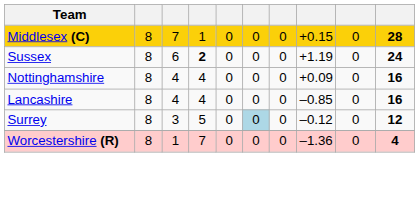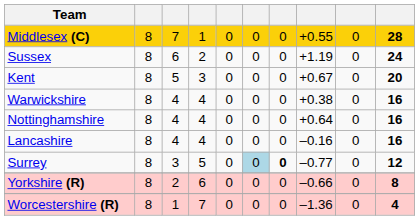 <table class="wikitable" style="text-align:center">
 <tr>
 <th width="150">Team</th>
 <th width="25"></th>
 <th width="25"></th>
 <th width="25"></th>
 <th width="25"></th>
 <th width="25"></th>
 <th width="25"></th>
 <th width="40"></th>
 <th width="40"></th>
 <th width="40"></th>
 </tr>
 <tr style="background:#fbd009">
 <td style="text-align:left"><a href='#'>Middlesex</a> <strong>(C)</strong></td>
 <td>8</td>
 <td>7</td>
 <td>1</td>
 <td>0</td>
 <td>0</td>
 <td>0</td>
-<td>+0.15</td>
+<td>+0.55</td>
 <td>0</td>
 <td><strong>28</strong></td>
 </tr>
 <tr>
 <td style="text-align:left"><a href='#'>Sussex</a></td>
 <td>8</td>
 <td>6</td>
-<td><strong>2</strong></td>
+<td>2</td>
 <td>0</td>
 <td>0</td>
 <td>0</td>
 <td>+1.19</td>
 <td>0</td>
 <td><strong>24</strong></td>
+</tr>
+<tr>
+<td style="text-align:left"><a href='#'>Kent</a></td>
+<td>8</td>
+<td>5</td>
+<td>3</td>
+<td>0</td>
+<td>0</td>
+<td>0</td>
+<td>+0.67</td>
+<td>0</td>
+<td><strong>20</strong></td>
+</tr>
+<tr>
+<td style="text-align:left"><a href='#'>Warwickshire</a></td>
+<td>8</td>
+<td>4</td>
+<td>4</td>
+<td>0</td>
+<td>0</td>
+<td>0</td>
+<td>+0.38</td>
+<td>0</td>
+<td><strong>16</strong></td>
 </tr>
 <tr>
 <td style="text-align:left"><a href='#'>Nottinghamshire</a></td>
 <td>8</td>
 <td>4</td>
 <td>4</td>
 <td>0</td>
 <td>0</td>
 <td>0</td>
-<td>+0.09</td>
+<td>+0.64</td>
 <td>0</td>
 <td><strong>16</strong></td>
 </tr>
 <tr>
 <td style="text-align:left"><a href='#'>Lancashire</a></td>
 <td>8</td>
 <td>4</td>
 <td>4</td>
 <td>0</td>
 <td>0</td>
 <td>0</td>
-<td>–0.85</td>
+<td>–0.16</td>
 <td>0</td>
 <td><strong>16</strong></td>
 </tr>
 <tr>
 <td style="text-align:left"><a href='#'>Surrey</a></td>
 <td>8</td>
 <td>3</td>
 <td>5</td>
 <td>0</td>
 <td style="background: lightblue;">0</td>
-<td>0</td>
-<td>–0.12</td>
+<td><strong>0</strong></td>
+<td>–0.77</td>
 <td>0</td>
 <td><strong>12</strong></td>
 </tr>
 <tr>
+</tr>
+<tr style="background:#ffcccc">
+<td style="text-align:left"><a href='#'>Yorkshire</a> <strong>(R)</strong></td>
+<td>8</td>
+<td>2</td>
+<td>6</td>
+<td>0</td>
+<td>0</td>
+<td>0</td>
+<td>–0.66</td>
+<td>0</td>
+<td><strong>8</strong></td>
 </tr>
 <tr>
 </tr>
 <tr style="background:#ffcccc">
 <td style="text-align:left"><a href='#'>Worcestershire</a> <strong>(R)</strong></td>
 <td>8</td>
 <td>1</td>
 <td>7</td>
 <td>0</td>
 <td>0</td>
 <td>0</td>
 <td>–1.36</td>
 <td>0</td>
 <td><strong>4</strong></td>
 </tr>
 </table>
